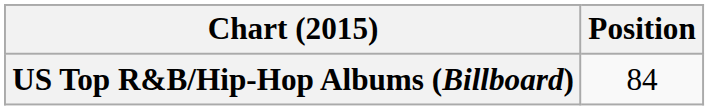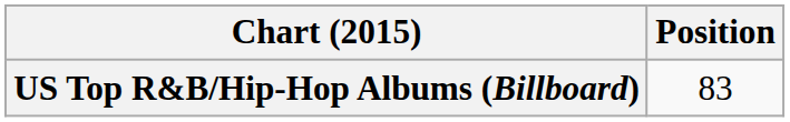 <table class="wikitable plainrowheaders" style="text-align:center">
 <tr>
 <th scope="col">Chart (2015)</th>
 <th scope="col">Position</th>
 </tr>
 <tr>
 <th scope="row">US Top R&B/Hip-Hop Albums (<em>Billboard</em>)</th>
-<td>84</td>
+<td>83</td>
 </tr>
 </table>
